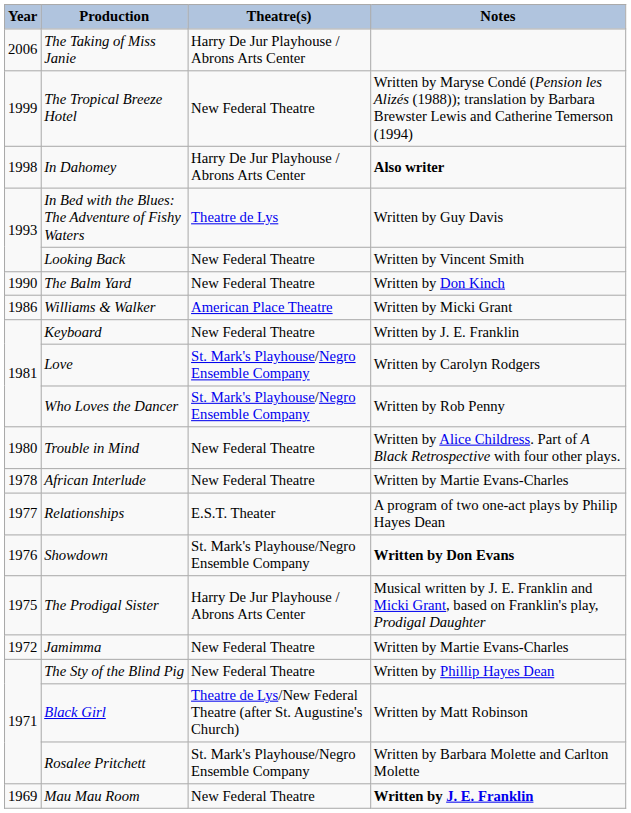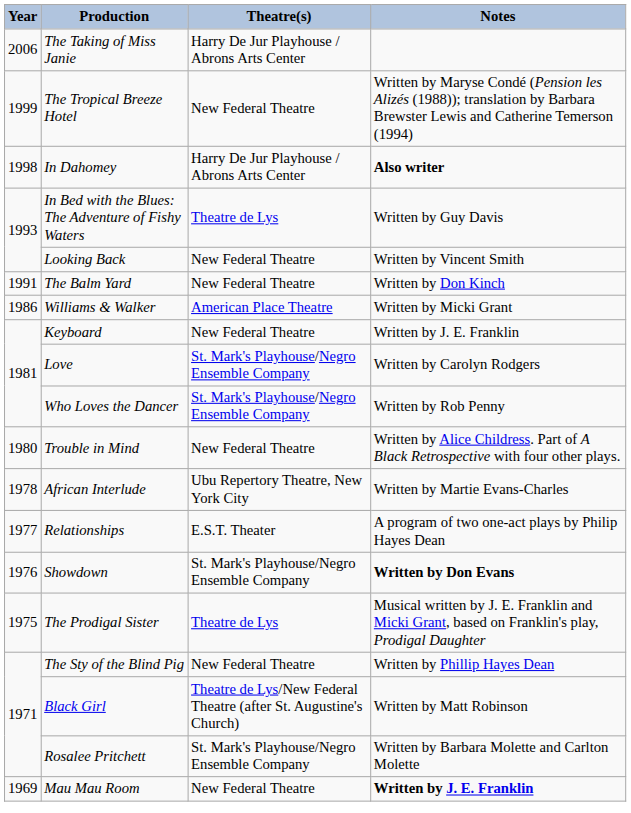 <table class="wikitable" style="font-size:90%;">
 <tr>
 <th style="background:#B0C4DE;">Year</th>
 <th style="background:#B0C4DE;">Production</th>
 <th style="background:#B0C4DE;">Theatre(s)</th>
 <th style="background:#B0C4DE;">Notes</th>
 </tr>
 <tr>
 <td>2006</td>
 <td><em>The Taking of Miss Janie</em></td>
 <td>Harry De Jur Playhouse / Abrons Arts Center</td>
 <td></td>
 </tr>
 <tr>
 <td>1999</td>
 <td><em>The Tropical Breeze Hotel</em></td>
 <td>New Federal Theatre</td>
 <td>Written by Maryse Condé (<em>Pension les Alizés</em> (1988)); translation by Barbara Brewster Lewis and Catherine Temerson (1994)</td>
 </tr>
 <tr>
 <td>1998</td>
 <td><em>In Dahomey</em></td>
 <td>Harry De Jur Playhouse / Abrons Arts Center</td>
 <td><strong>Also writer</strong></td>
 </tr>
 <tr>
 <td rowspan=2>1993</td>
 <td><em>In Bed with the Blues: The Adventure of Fishy Waters</em></td>
 <td><a href='#'>Theatre de Lys</a></td>
 <td>Written by Guy Davis</td>
 </tr>
 <tr>
 <td><em>Looking Back</em></td>
 <td>New Federal Theatre</td>
 <td>Written by Vincent Smith</td>
 </tr>
 <tr>
-<td>1990</td>
+<td>1991</td>
 <td><em>The Balm Yard</em></td>
 <td>New Federal Theatre</td>
 <td>Written by <a href='#'>Don Kinch</a></td>
 </tr>
 <tr>
 <td>1986</td>
 <td><em>Williams & Walker</em></td>
 <td><a href='#'>American Place Theatre</a></td>
 <td>Written by Micki Grant</td>
 </tr>
 <tr>
 <td rowspan=3>1981</td>
 <td><em>Keyboard</em></td>
 <td>New Federal Theatre</td>
 <td>Written by J. E. Franklin</td>
 </tr>
 <tr>
 <td><em>Love</em></td>
 <td><a href='#'>St. Mark's Playhouse</a>/<a href='#'>Negro Ensemble Company</a></td>
 <td>Written by Carolyn Rodgers</td>
 </tr>
 <tr>
 <td><em>Who Loves the Dancer</em></td>
 <td><a href='#'>St. Mark's Playhouse</a>/<a href='#'>Negro Ensemble Company</a></td>
 <td>Written by Rob Penny</td>
 </tr>
 <tr>
 <td>1980</td>
 <td><em>Trouble in Mind</em></td>
 <td>New Federal Theatre</td>
 <td>Written by <a href='#'>Alice Childress</a>. Part of <em>A Black Retrospective</em> with four other plays.</td>
 </tr>
 <tr>
 <td>1978</td>
 <td><em>African Interlude</em></td>
-<td>New Federal Theatre</td>
+<td>Ubu Repertory Theatre, New York City</td>
 <td>Written by Martie Evans-Charles</td>
 </tr>
 <tr>
 <td>1977</td>
 <td><em>Relationships</em></td>
 <td>E.S.T. Theater</td>
 <td>A program of two one-act plays by Philip Hayes Dean</td>
 </tr>
 <tr>
 <td>1976</td>
 <td><em>Showdown</em></td>
 <td>St. Mark's Playhouse/Negro Ensemble Company</td>
 <td><strong>Written by Don Evans</strong></td>
 </tr>
 <tr>
 <td>1975</td>
 <td><em>The Prodigal Sister</em></td>
-<td>Harry De Jur Playhouse / Abrons Arts Center</td>
+<td><a href='#'>Theatre de Lys</a></td>
 <td>Musical written by J. E. Franklin and <a href='#'>Micki Grant</a>, based on Franklin's play, <em>Prodigal Daughter</em></td>
-</tr>
-<tr>
-<td>1972</td>
-<td><em>Jamimma</em></td>
-<td>New Federal Theatre</td>
-<td>Written by Martie Evans-Charles</td>
 </tr>
 <tr>
 <td rowspan=3>1971</td>
 <td><em>The Sty of the Blind Pig</em></td>
 <td>New Federal Theatre</td>
 <td>Written by <a href='#'>Phillip Hayes Dean</a></td>
 </tr>
 <tr>
 <td><em><a href='#'>Black Girl</a></em></td>
 <td><a href='#'>Theatre de Lys</a>/New Federal Theatre (after St. Augustine's Church)</td>
 <td>Written by Matt Robinson</td>
 </tr>
 <tr>
 <td><em>Rosalee Pritchett</em></td>
 <td>St. Mark's Playhouse/Negro Ensemble Company</td>
 <td>Written by Barbara Molette and Carlton Molette</td>
 </tr>
 <tr>
 <td>1969</td>
 <td><em>Mau Mau Room</em></td>
 <td>New Federal Theatre</td>
 <td><strong>Written by <a href='#'>J. E. Franklin</a></strong></td>
 </tr>
 </table>
